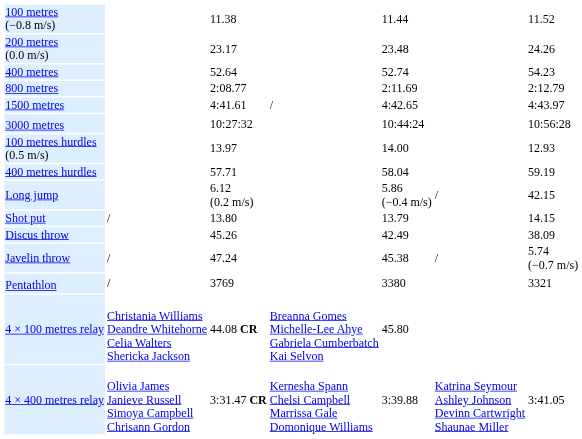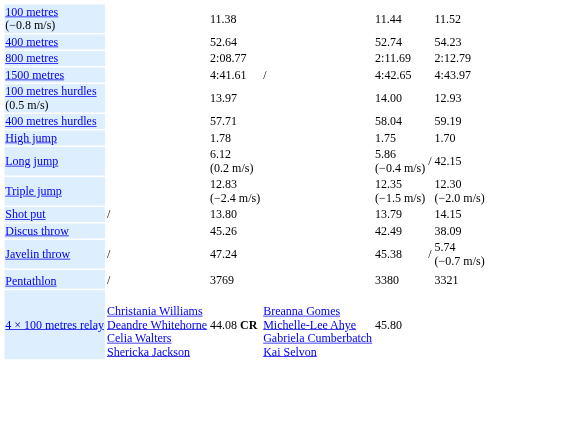 <table>
 <tr>
 <td style="background:#def;"><a href='#'>100 metres</a> <br> (−0.8 m/s)</td>
 <td></td>
 <td>11.38</td>
 <td></td>
 <td>11.44</td>
 <td></td>
 <td>11.52</td>
-</tr>
-<tr>
-<td style="background:#def;"><a href='#'>200 metres</a> <br> (0.0 m/s)</td>
-<td></td>
-<td>23.17</td>
-<td></td>
-<td>23.48</td>
-<td></td>
-<td>24.26</td>
 </tr>
 <tr>
 <td style="background:#def;"><a href='#'>400 metres</a></td>
 <td></td>
 <td>52.64</td>
 <td></td>
 <td>52.74</td>
 <td></td>
 <td>54.23</td>
 </tr>
 <tr>
 <td style="background:#def;"><a href='#'>800 metres</a></td>
 <td></td>
 <td>2:08.77</td>
 <td></td>
 <td>2:11.69</td>
 <td></td>
 <td>2:12.79</td>
 </tr>
 <tr>
 <td style="background:#def;"><a href='#'>1500 metres</a></td>
 <td></td>
 <td>4:41.61</td>
 <td>/</td>
 <td>4:42.65</td>
 <td></td>
 <td>4:43.97</td>
 </tr>
 <tr>
-<td style="background:#def;"><a href='#'>3000 metres</a><sup></sup></td>
-<td></td>
-<td>10:27:32</td>
-<td></td>
-<td>10:44:24</td>
-<td></td>
-<td>10:56:28</td>
-</tr>
-<tr>
 <td style="background:#def;"><a href='#'>100 metres hurdles</a> <br> (0.5 m/s)</td>
 <td></td>
 <td>13.97</td>
 <td></td>
 <td>14.00</td>
 <td></td>
 <td>12.93</td>
 </tr>
 <tr>
 <td style="background:#def;"><a href='#'>400 metres hurdles</a></td>
 <td></td>
 <td>57.71</td>
 <td></td>
 <td>58.04</td>
 <td></td>
 <td>59.19</td>
 </tr>
 <tr>
+<td style="background:#def;"><a href='#'>High jump</a></td>
+<td></td>
+<td>1.78</td>
+<td></td>
+<td>1.75</td>
+<td></td>
+<td>1.70</td>
+</tr>
+<tr>
 <td style="background:#def;"><a href='#'>Long jump</a></td>
 <td></td>
 <td>6.12 <br> (0.2 m/s)</td>
 <td></td>
 <td>5.86 <br> (−0.4 m/s)</td>
 <td>/</td>
 <td>42.15</td>
+</tr>
+<tr>
+<td style="background:#def;"><a href='#'>Triple jump</a></td>
+<td></td>
+<td>12.83 <br> (−2.4 m/s)</td>
+<td></td>
+<td>12.35 <br> (−1.5 m/s)</td>
+<td></td>
+<td>12.30 <br> (−2.0 m/s)</td>
 </tr>
 <tr>
 <td style="background:#def;"><a href='#'>Shot put</a></td>
 <td>/</td>
 <td>13.80</td>
 <td></td>
 <td>13.79</td>
 <td></td>
 <td>14.15</td>
 </tr>
 <tr>
 <td style="background:#def;"><a href='#'>Discus throw</a></td>
 <td></td>
 <td>45.26</td>
 <td></td>
 <td>42.49</td>
 <td></td>
 <td>38.09</td>
 </tr>
 <tr>
 <td style="background:#def;"><a href='#'>Javelin throw</a></td>
 <td>/</td>
 <td>47.24</td>
 <td></td>
 <td>45.38</td>
 <td>/</td>
 <td>5.74 <br> (−0.7 m/s)</td>
 </tr>
 <tr>
 <td style="background:#def;"><a href='#'>Pentathlon</a><sup></sup></td>
 <td>/</td>
 <td>3769</td>
 <td></td>
 <td>3380</td>
 <td></td>
 <td>3321</td>
 </tr>
 <tr>
 <td style="background:#def;"><a href='#'>4 × 100 metres relay</a></td>
 <td> <br> <a href='#'>Christania Williams</a> <br> <a href='#'>Deandre Whitehorne</a> <br> <a href='#'>Celia Walters</a> <br> <a href='#'>Shericka Jackson</a></td>
 <td>44.08 <strong>CR</strong></td>
 <td>  <br> <a href='#'>Breanna Gomes</a> <br> <a href='#'>Michelle-Lee Ahye</a> <br> <a href='#'>Gabriela Cumberbatch</a> <br> <a href='#'>Kai Selvon</a></td>
 <td>45.80</td>
 <td></td>
 <td></td>
 </tr>
-<tr>
-<td style="background:#def;"><a href='#'>4 × 400 metres relay</a></td>
-<td> <br> <a href='#'>Olivia James</a> <br> <a href='#'>Janieve Russell</a> <br> <a href='#'>Simoya Campbell</a> <br> <a href='#'>Chrisann Gordon</a></td>
-<td>3:31.47 <strong>CR</strong></td>
-<td> <br> <a href='#'>Kernesha Spann</a> <br> <a href='#'>Chelsi Campbell</a> <br> <a href='#'>Marrissa Gale</a> <br> <a href='#'>Domonique Williams</a></td>
-<td>3:39.88</td>
-<td> <br> <a href='#'>Katrina Seymour</a> <br> <a href='#'>Ashley Johnson</a> <br> <a href='#'>Devinn Cartwright</a> <br> <a href='#'>Shaunae Miller</a></td>
-<td>3:41.05</td>
-</tr>
 </table>
